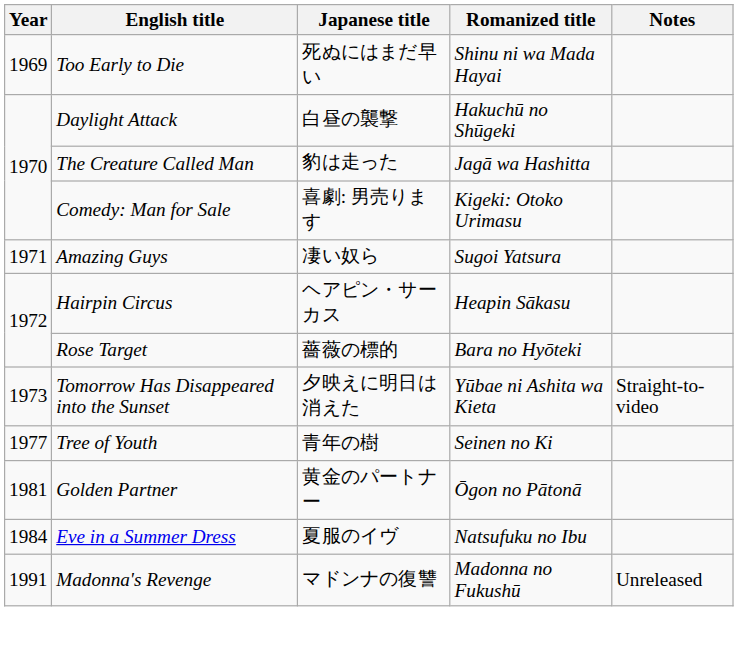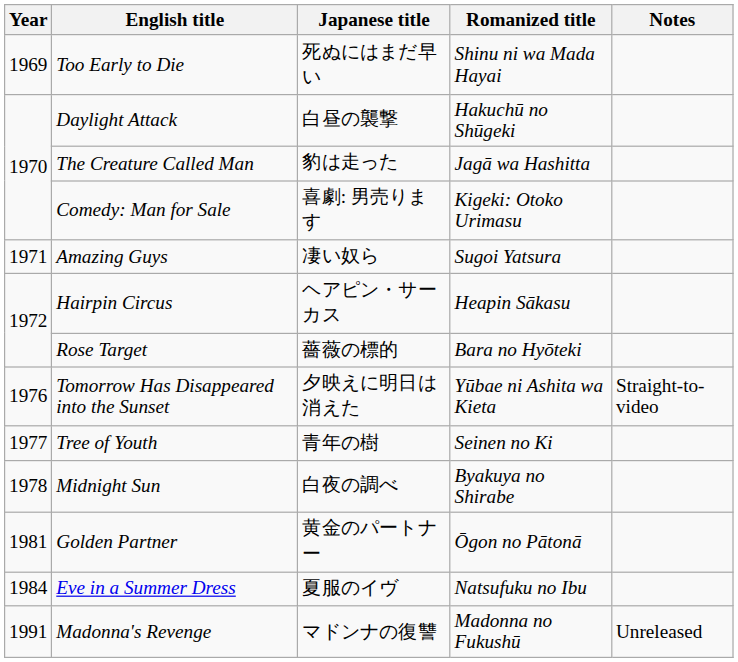 <table class="wikitable">
 <tr>
 <th>Year</th>
 <th>English title</th>
 <th>Japanese title</th>
 <th>Romanized title</th>
 <th>Notes</th>
 </tr>
 <tr>
 <td>1969</td>
 <td><em>Too Early to Die</em></td>
 <td>死ぬにはまだ早い</td>
 <td><em>Shinu ni wa Mada Hayai</em></td>
 <td></td>
 </tr>
 <tr>
 <td rowspan="3">1970</td>
 <td><em>Daylight Attack</em></td>
 <td>白昼の襲撃</td>
 <td><em>Hakuchū no Shūgeki</em></td>
 <td></td>
 </tr>
 <tr>
 <td><em>The Creature Called Man</em></td>
 <td>豹は走った</td>
 <td><em>Jagā wa Hashitta</em></td>
 <td></td>
 </tr>
 <tr>
 <td><em>Comedy: Man for Sale</em></td>
 <td>喜劇: 男売ります</td>
 <td><em>Kigeki: Otoko Urimasu</em></td>
 <td></td>
 </tr>
 <tr>
 <td>1971</td>
 <td><em>Amazing Guys</em></td>
 <td>凄い奴ら</td>
 <td><em>Sugoi Yatsura</em></td>
 <td></td>
 </tr>
 <tr>
 <td rowspan="2">1972</td>
 <td><em>Hairpin Circus</em></td>
 <td>ヘアピン・サーカス</td>
 <td><em>Heapin Sākasu</em></td>
 <td></td>
 </tr>
 <tr>
 <td><em>Rose Target</em></td>
 <td>薔薇の標的</td>
 <td><em>Bara no Hyōteki</em></td>
 <td></td>
 </tr>
 <tr>
-<td>1973</td>
+<td>1976</td>
 <td><em>Tomorrow Has Disappeared into the Sunset</em></td>
 <td>夕映えに明日は消えた</td>
 <td><em>Yūbae ni Ashita wa Kieta</em></td>
 <td>Straight-to-video</td>
 </tr>
 <tr>
 <td>1977</td>
 <td><em>Tree of Youth</em></td>
 <td>青年の樹</td>
 <td><em>Seinen no Ki</em></td>
+<td></td>
+</tr>
+<tr>
+<td>1978</td>
+<td><em>Midnight Sun</em></td>
+<td>白夜の調べ</td>
+<td><em>Byakuya no Shirabe</em></td>
 <td></td>
 </tr>
 <tr>
 <td>1981</td>
 <td><em>Golden Partner</em></td>
 <td>黄金のパートナー</td>
 <td><em>Ōgon no Pātonā</em></td>
 <td></td>
 </tr>
 <tr>
 <td>1984</td>
 <td><em><a href='#'>Eve in a Summer Dress</a></em></td>
 <td>夏服のイヴ</td>
 <td><em>Natsufuku no Ibu</em></td>
 <td></td>
 </tr>
 <tr>
 <td>1991</td>
 <td><em>Madonna's Revenge</em></td>
 <td>マドンナの復讐</td>
 <td><em>Madonna no Fukushū</em></td>
 <td>Unreleased</td>
 </tr>
 </table>
